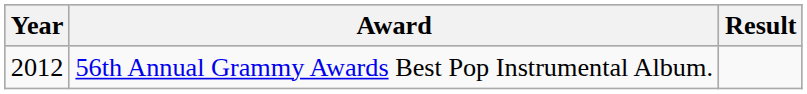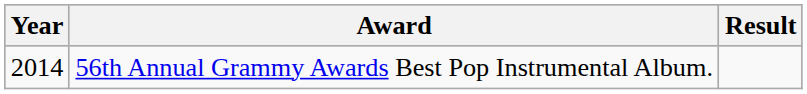 <table class="wikitable">
 <tr>
 <th>Year</th>
 <th>Award</th>
 <th>Result</th>
 </tr>
 <tr>
-<td>2012</td>
+<td>2014</td>
 <td><a href='#'>56th Annual Grammy Awards</a> Best Pop Instrumental Album.</td>
 <td></td>
 </tr>
 </table>
